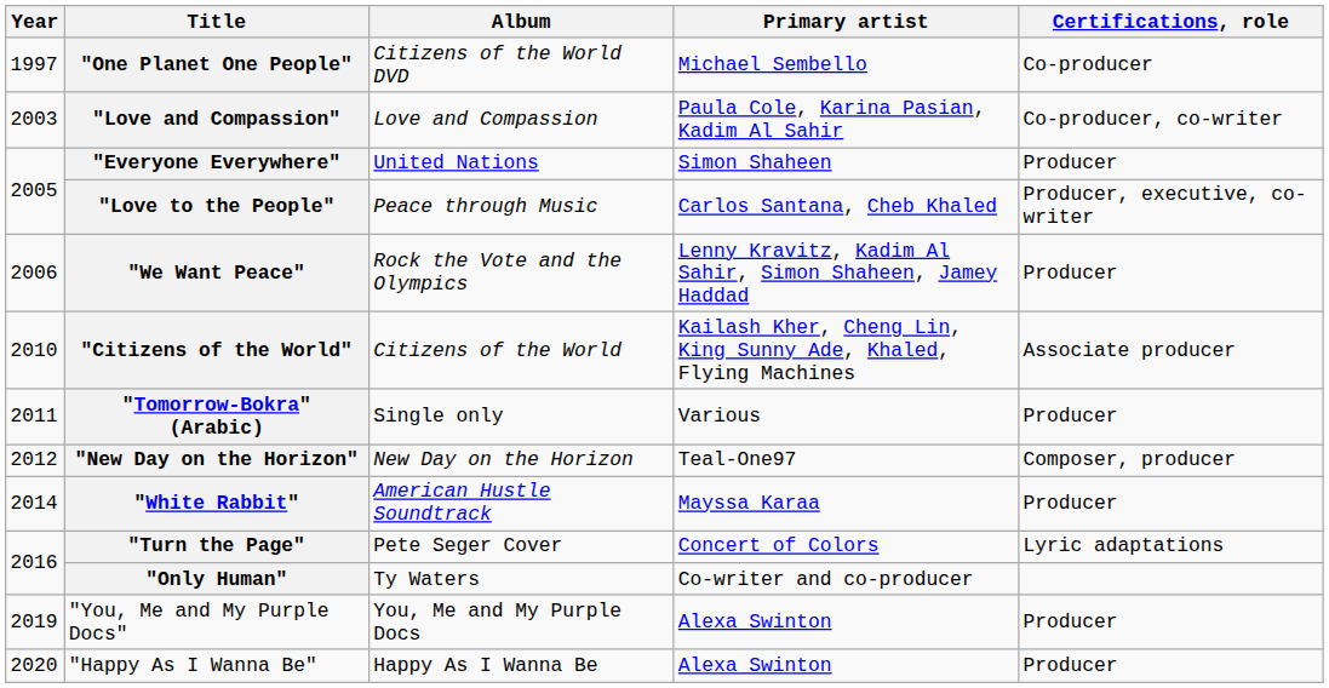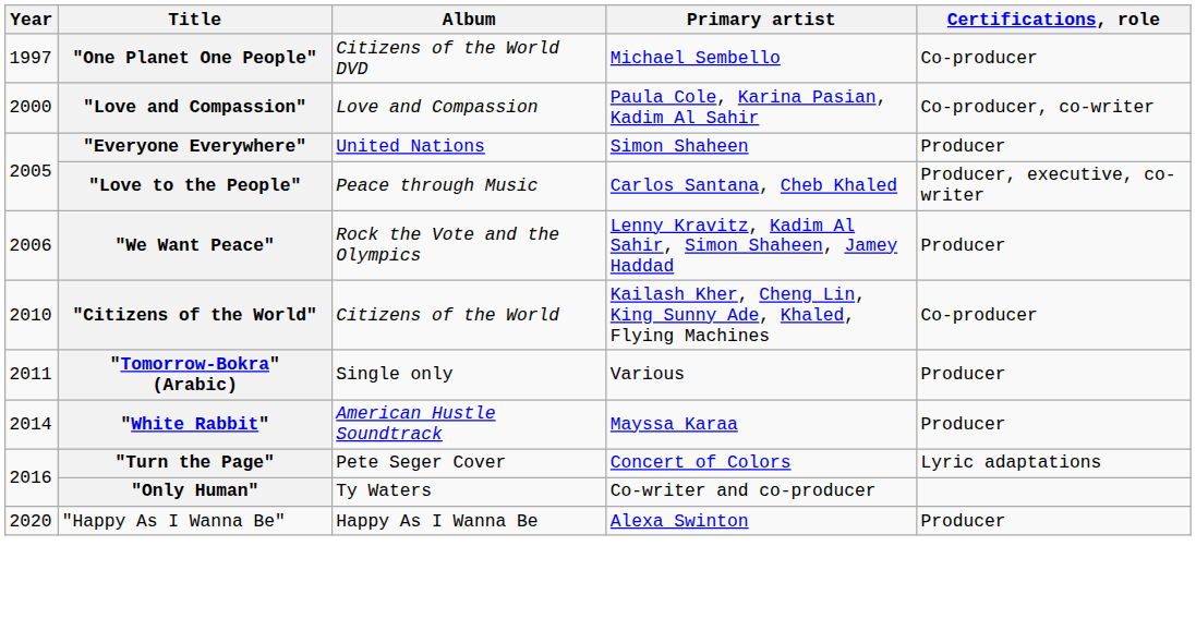 <table class="wikitable plainrowheaders" style="text-align:left;">
 <tr>
 <th scope="col" rowspan="1" style="width:2.5em;">Year</th>
 <th scope="col" rowspan="1" style="width:15em;">Title</th>
 <th scope="col" rowspan="1" style="width:15em;">Album</th>
 <th scope="col" rowspan="1">Primary artist</th>
 <th scope="col" rowspan="1" style="width:15em;"><a href='#'>Certifications</a>, role</th>
 </tr>
 <tr>
 <td rowspan="1">1997</td>
 <th scope="row">"One Planet One People"</th>
 <td><em>Citizens of the World DVD  </em></td>
 <td><a href='#'>Michael Sembello</a></td>
 <td>Co-producer</td>
 </tr>
 <tr>
-<td rowspan="1">2003</td>
+<td rowspan="1">2000</td>
 <th scope="row">"Love and Compassion"</th>
 <td><em> Love and Compassion  </em></td>
 <td><a href='#'>Paula Cole</a>, <a href='#'>Karina Pasian</a>, <a href='#'>Kadim Al Sahir</a></td>
 <td>Co-producer, co-writer</td>
 </tr>
 <tr>
 <td rowspan="2">2005</td>
 <th scope="row">"Everyone Everywhere"</th>
 <td><a href='#'>United Nations</a></td>
 <td><a href='#'>Simon Shaheen</a></td>
 <td>Producer</td>
 </tr>
 <tr>
 <th scope="row">"Love to the People"</th>
 <td><em>Peace through Music </em></td>
 <td><a href='#'>Carlos Santana</a>, <a href='#'>Cheb Khaled</a></td>
 <td>Producer, executive, co-writer</td>
 </tr>
 <tr>
 <td rowspan="1">2006</td>
 <th scope="row">"We Want Peace"</th>
 <td><em> Rock the Vote and the Olympics </em></td>
 <td><a href='#'>Lenny Kravitz</a>, <a href='#'>Kadim Al Sahir</a>, <a href='#'>Simon Shaheen</a>, <a href='#'>Jamey Haddad</a></td>
 <td>Producer</td>
 </tr>
 <tr>
 <td rowspan="1">2010</td>
 <th scope="row">"Citizens of the World"</th>
 <td><em>Citizens of the World </em></td>
 <td><a href='#'>Kailash Kher</a>, <a href='#'>Cheng Lin</a>, <a href='#'>King Sunny Ade</a>, <a href='#'>Khaled</a>, Flying Machines</td>
-<td>Associate producer</td>
+<td>Co-producer</td>
 </tr>
 <tr>
 <td rowspan="1">2011</td>
 <th scope="row">"<a href='#'>Tomorrow-Bokra</a>" (Arabic)</th>
 <td>Single only</td>
 <td>Various</td>
 <td>Producer</td>
-</tr>
-<tr>
-<td rowspan="1">2012</td>
-<th scope="row">"New Day on the Horizon"</th>
-<td><em>New Day on the Horizon</em></td>
-<td>Teal-One97</td>
-<td>Composer, producer</td>
 </tr>
 <tr>
 <td rowspan="1">2014</td>
 <th scope="row">"<a href='#'>White Rabbit</a>"</th>
 <td><em><a href='#'>American Hustle Soundtrack</a></em></td>
 <td rowspan="1;"><a href='#'>Mayssa Karaa</a></td>
 <td>Producer</td>
 </tr>
 <tr>
 <td rowspan="2">2016</td>
 <th scope="row">"Turn the Page"</th>
 <td>Pete Seger Cover</td>
 <td rowspan="1;"><a href='#'>Concert of Colors</a></td>
 <td>Lyric adaptations</td>
 </tr>
 <tr>
 <th scope="row">"Only Human"</th>
 <td rowspan="1;">Ty Waters</td>
 <td>Co-writer and co-producer</td>
 <td></td>
 </tr>
 <tr>
-<td>2019</td>
-<td>"You, Me and My Purple Docs"</td>
-<td>You, Me and My Purple Docs</td>
-<td><a href='#'>Alexa Swinton</a></td>
-<td>Producer</td>
-</tr>
-<tr>
 <td>2020</td>
 <td>"Happy As I Wanna Be"</td>
 <td>Happy As I Wanna Be</td>
 <td><a href='#'>Alexa Swinton</a></td>
 <td>Producer</td>
 </tr>
 </table>
